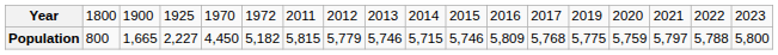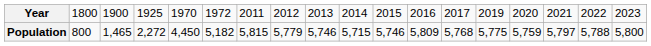 <table class="wikitable">
 <tr>
 <th>Year</th>
 <td>1800</td>
 <td>1900</td>
 <td>1925</td>
 <td>1970</td>
 <td>1972</td>
 <td>2011</td>
 <td>2012</td>
 <td>2013</td>
 <td>2014</td>
 <td>2015</td>
 <td>2016</td>
 <td>2017</td>
 <td>2019</td>
 <td>2020</td>
 <td>2021</td>
 <td>2022</td>
 <td>2023</td>
 </tr>
 <tr>
 <th>Population</th>
 <td>800</td>
-<td>1,665</td>
-<td>2,227</td>
+<td>1,465</td>
+<td>2,272</td>
 <td>4,450</td>
 <td>5,182</td>
 <td>5,815</td>
 <td>5,779</td>
 <td>5,746</td>
 <td>5,715</td>
 <td>5,746</td>
 <td>5,809</td>
 <td>5,768</td>
 <td>5,775</td>
 <td>5,759</td>
 <td>5,797</td>
 <td>5,788</td>
 <td>5,800</td>
 </tr>
 </table>
